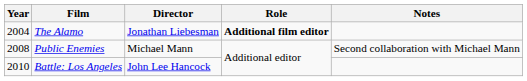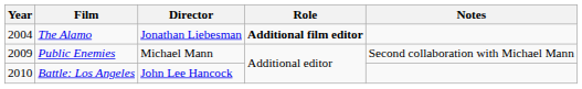 <table class="wikitable">
 <tr>
 <th>Year</th>
 <th>Film</th>
 <th>Director</th>
 <th>Role</th>
 <th>Notes</th>
 </tr>
 <tr>
 <td>2004</td>
 <td><em><a href='#'>The Alamo</a></em></td>
 <td><a href='#'>Jonathan Liebesman</a></td>
 <td><strong>Additional film editor</strong></td>
 <td></td>
 </tr>
 <tr>
-<td>2008</td>
+<td>2009</td>
 <td><em><a href='#'>Public Enemies</a></em></td>
 <td>Michael Mann</td>
 <td rowspan=2>Additional editor</td>
 <td>Second collaboration with Michael Mann</td>
 </tr>
 <tr>
 <td>2010</td>
 <td><em><a href='#'>Battle: Los Angeles</a></em></td>
 <td><a href='#'>John Lee Hancock</a></td>
 <td></td>
 </tr>
 </table>
